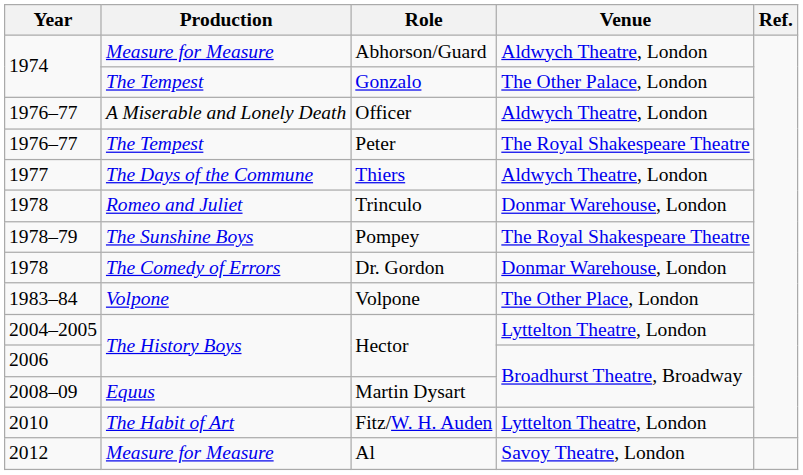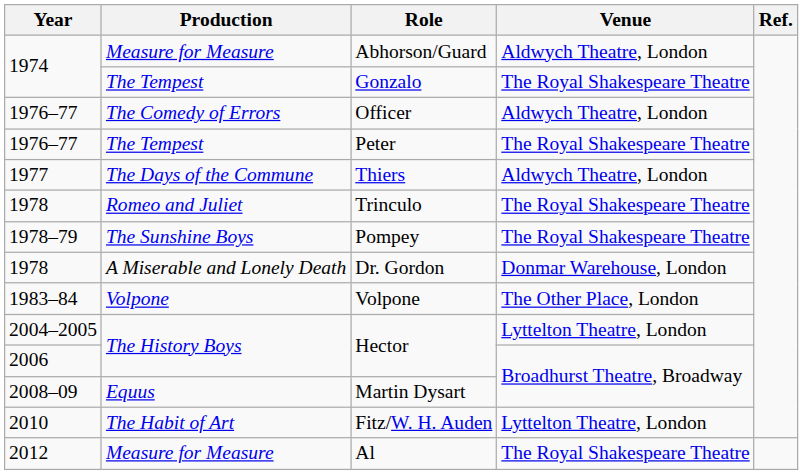 <table class="wikitable">
 <tr>
 <th>Year</th>
 <th>Production</th>
 <th>Role</th>
 <th>Venue</th>
 <th>Ref.</th>
 </tr>
 <tr>
 <td rowspan=2>1974</td>
 <td><em><a href='#'>Measure for Measure</a></em></td>
 <td>Abhorson/Guard</td>
 <td><a href='#'>Aldwych Theatre</a>, London</td>
 <td rowspan=13></td>
 </tr>
 <tr>
 <td><em><a href='#'>The Tempest</a></em></td>
 <td><a href='#'>Gonzalo</a></td>
-<td><a href='#'>The Other Palace</a>, London</td>
+<td><a href='#'>The Royal Shakespeare Theatre</a></td>
 </tr>
 <tr>
 <td>1976–77</td>
-<td><em>A Miserable and Lonely Death</em></td>
+<td><em><a href='#'>The Comedy of Errors</a></em></td>
 <td>Officer</td>
 <td><a href='#'>Aldwych Theatre</a>, London</td>
 </tr>
 <tr>
 <td>1976–77</td>
 <td><em><a href='#'>The Tempest</a></em></td>
 <td>Peter</td>
 <td><a href='#'>The Royal Shakespeare Theatre</a></td>
 </tr>
 <tr>
 <td>1977</td>
 <td><em><a href='#'>The Days of the Commune</a></em></td>
 <td><a href='#'>Thiers</a></td>
 <td><a href='#'>Aldwych Theatre</a>, London</td>
 </tr>
 <tr>
 <td>1978</td>
 <td><em><a href='#'>Romeo and Juliet</a></em></td>
 <td>Trinculo</td>
-<td><a href='#'>Donmar Warehouse</a>, London</td>
+<td><a href='#'>The Royal Shakespeare Theatre</a></td>
 </tr>
 <tr>
 <td>1978–79</td>
 <td><em><a href='#'>The Sunshine Boys</a></em></td>
 <td>Pompey</td>
 <td><a href='#'>The Royal Shakespeare Theatre</a></td>
 </tr>
 <tr>
 <td>1978</td>
-<td><em><a href='#'>The Comedy of Errors</a></em></td>
+<td><em>A Miserable and Lonely Death</em></td>
 <td>Dr. Gordon</td>
 <td><a href='#'>Donmar Warehouse</a>, London</td>
 </tr>
 <tr>
 <td>1983–84</td>
 <td><em><a href='#'>Volpone</a></em></td>
 <td>Volpone</td>
 <td><a href='#'>The Other Place</a>, London</td>
 </tr>
 <tr>
 <td>2004–2005</td>
 <td rowspan=2><em><a href='#'>The History Boys</a></em></td>
 <td rowspan=2>Hector</td>
 <td><a href='#'>Lyttelton Theatre</a>, London</td>
 </tr>
 <tr>
 <td>2006</td>
 <td rowspan=2><a href='#'>Broadhurst Theatre</a>, Broadway</td>
 </tr>
 <tr>
 <td>2008–09</td>
 <td><em><a href='#'>Equus</a></em></td>
 <td>Martin Dysart</td>
 </tr>
 <tr>
 <td>2010</td>
 <td><em><a href='#'>The Habit of Art</a></em></td>
 <td>Fitz/<a href='#'>W. H. Auden</a></td>
 <td><a href='#'>Lyttelton Theatre</a>, London</td>
 </tr>
 <tr>
 <td>2012</td>
 <td><em><a href='#'>Measure for Measure</a></em></td>
 <td>Al</td>
-<td><a href='#'>Savoy Theatre</a>, London</td>
+<td><a href='#'>The Royal Shakespeare Theatre</a></td>
 <td></td>
 </tr>
 </table>
